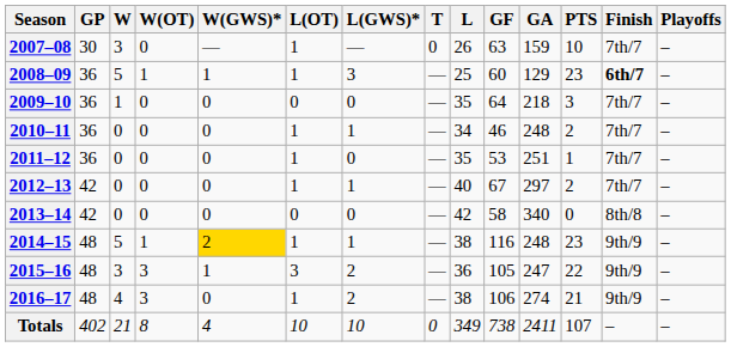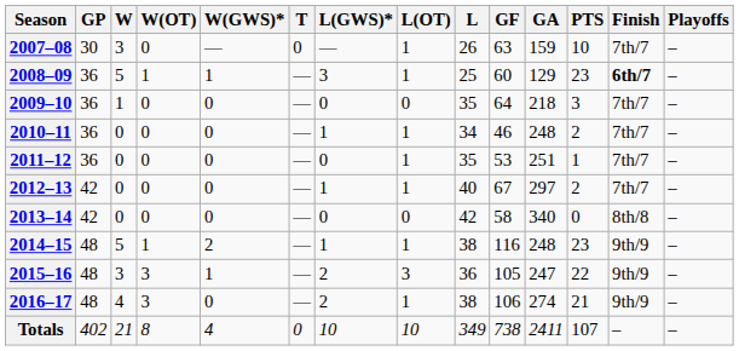 <table class="wikitable">
 <tr style="font-weight:bold; background-color:#dddddd;" |>
 <th>Season</th>
 <th>GP</th>
 <th>W</th>
 <th>W(OT)</th>
 <th>W(GWS)*</th>
+<th>T</th>
+<th>L(GWS)*</th>
 <th>L(OT)</th>
-<th>L(GWS)*</th>
-<th>T</th>
 <th>L</th>
 <th>GF</th>
 <th>GA</th>
 <th>PTS</th>
 <th>Finish</th>
 <th>Playoffs</th>
 </tr>
 <tr>
 <th><a href='#'>2007–08</a></th>
 <td>30</td>
 <td>3</td>
 <td>0</td>
 <td>—</td>
+<td>0</td>
+<td>—</td>
 <td>1</td>
-<td>—</td>
-<td>0</td>
 <td>26</td>
 <td>63</td>
 <td>159</td>
 <td>10</td>
 <td>7th/7</td>
 <td>–</td>
 </tr>
 <tr>
 <th><a href='#'>2008–09</a></th>
 <td>36</td>
 <td>5</td>
 <td>1</td>
 <td>1</td>
+<td>—</td>
+<td>3</td>
 <td>1</td>
-<td>3</td>
-<td>—</td>
 <td>25</td>
 <td>60</td>
 <td>129</td>
 <td>23</td>
 <td><strong>6th/7</strong></td>
 <td>–</td>
 </tr>
 <tr>
 <th><a href='#'>2009–10</a></th>
 <td>36</td>
 <td>1</td>
 <td>0</td>
 <td>0</td>
+<td>—</td>
 <td>0</td>
 <td>0</td>
-<td>—</td>
 <td>35</td>
 <td>64</td>
 <td>218</td>
 <td>3</td>
 <td>7th/7</td>
 <td>–</td>
 </tr>
 <tr>
 <th><a href='#'>2010–11</a></th>
 <td>36</td>
 <td>0</td>
 <td>0</td>
 <td>0</td>
+<td>—</td>
 <td>1</td>
 <td>1</td>
-<td>—</td>
 <td>34</td>
 <td>46</td>
 <td>248</td>
 <td>2</td>
 <td>7th/7</td>
 <td>–</td>
 </tr>
 <tr>
 <th><a href='#'>2011–12</a></th>
 <td>36</td>
 <td>0</td>
 <td>0</td>
 <td>0</td>
+<td>—</td>
+<td>0</td>
 <td>1</td>
-<td>0</td>
-<td>—</td>
 <td>35</td>
 <td>53</td>
 <td>251</td>
 <td>1</td>
 <td>7th/7</td>
 <td>–</td>
 </tr>
 <tr>
 <th><a href='#'>2012–13</a></th>
 <td>42</td>
 <td>0</td>
 <td>0</td>
 <td>0</td>
+<td>—</td>
 <td>1</td>
 <td>1</td>
-<td>—</td>
 <td>40</td>
 <td>67</td>
 <td>297</td>
 <td>2</td>
 <td>7th/7</td>
 <td>–</td>
 </tr>
 <tr>
 <th><a href='#'>2013–14</a></th>
 <td>42</td>
 <td>0</td>
 <td>0</td>
 <td>0</td>
+<td>—</td>
 <td>0</td>
 <td>0</td>
-<td>—</td>
 <td>42</td>
 <td>58</td>
 <td>340</td>
 <td>0</td>
 <td>8th/8</td>
 <td>–</td>
 </tr>
 <tr>
 <th><a href='#'>2014–15</a></th>
 <td>48</td>
 <td>5</td>
 <td>1</td>
-<td style="background: gold;">2</td>
+<td>2</td>
+<td>—</td>
 <td>1</td>
 <td>1</td>
-<td>—</td>
 <td>38</td>
 <td>116</td>
 <td>248</td>
 <td>23</td>
 <td>9th/9</td>
 <td>–</td>
 </tr>
 <tr>
 <th><a href='#'>2015–16</a></th>
 <td>48</td>
 <td>3</td>
 <td>3</td>
 <td>1</td>
+<td>—</td>
+<td>2</td>
 <td>3</td>
-<td>2</td>
-<td>—</td>
 <td>36</td>
 <td>105</td>
 <td>247</td>
 <td>22</td>
 <td>9th/9</td>
 <td>–</td>
 </tr>
 <tr>
 <th><a href='#'>2016–17</a></th>
 <td>48</td>
 <td>4</td>
 <td>3</td>
 <td>0</td>
+<td>—</td>
+<td>2</td>
 <td>1</td>
-<td>2</td>
-<td>—</td>
 <td>38</td>
 <td>106</td>
 <td>274</td>
 <td>21</td>
 <td>9th/9</td>
 <td>–</td>
 </tr>
 <tr>
 <th>Totals</th>
 <td><em>402</em></td>
 <td><em>21</em></td>
 <td><em>8</em></td>
 <td><em>4</em></td>
+<td><em>0</em></td>
 <td><em>10</em></td>
 <td><em>10</em></td>
-<td><em>0</em></td>
 <td><em>349</em></td>
 <td><em>738</em></td>
 <td><em>2411</em></td>
 <td>107</td>
 <td>–</td>
 <td>–</td>
 </tr>
 </table>
